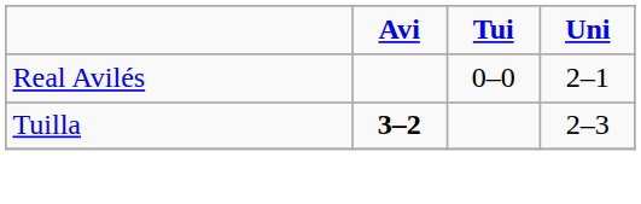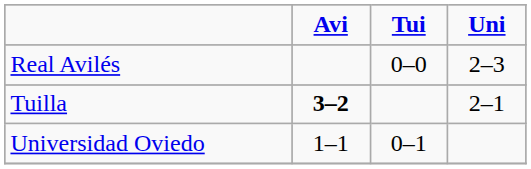 <table style="font-size: 90%; text-align: center" class="wikitable">
 <tr>
 <td width=165></td>
 <td align="center" width=40><strong><a href='#'>Avi</a></strong></td>
 <td width=40><strong><a href='#'>Tui</a></strong></td>
 <td width=40><strong><a href='#'>Uni</a></strong></td>
 </tr>
 <tr>
 <td align=left><a href='#'>Real Avilés</a></td>
 <td></td>
 <td> 0–0</td>
-<td> 2–1</td>
+<td> 2–3</td>
 </tr>
 <tr>
 <td align=left><a href='#'>Tuilla</a></td>
 <td><strong> 3–2</strong></td>
 <td></td>
-<td> 2–3</td>
+<td> 2–1</td>
+</tr>
+<tr>
+<td align=left><a href='#'>Universidad Oviedo</a></td>
+<td> 1–1</td>
+<td> 0–1</td>
+<td></td>
 </tr>
 <tr>
 </tr>
 </table>
